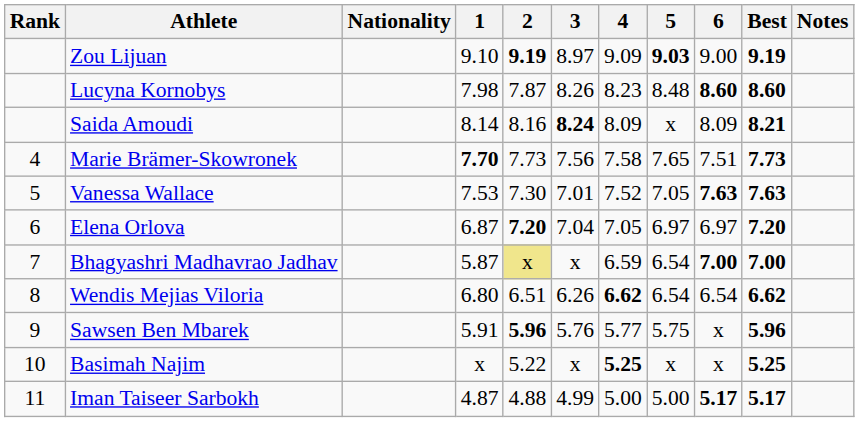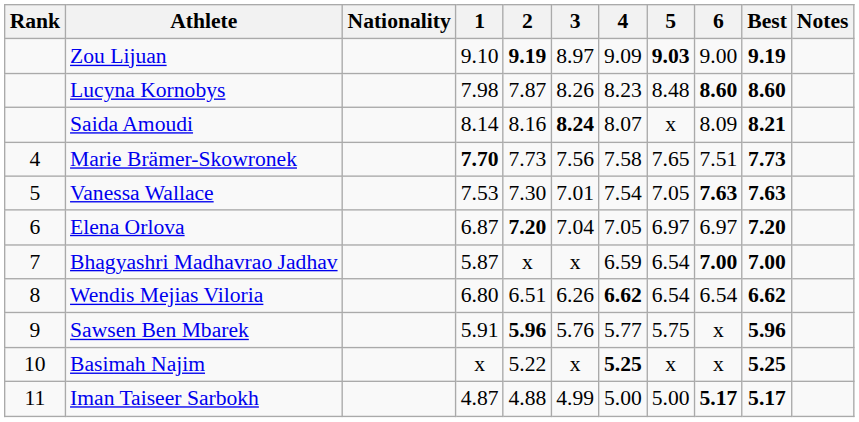 <table class="wikitable sortable" style="text-align:center">
 <tr>
 <th>Rank</th>
 <th>Athlete</th>
 <th>Nationality</th>
 <th>1</th>
 <th>2</th>
 <th>3</th>
 <th>4</th>
 <th>5</th>
 <th>6</th>
 <th>Best</th>
 <th>Notes</th>
 </tr>
 <tr>
 <td></td>
 <td style="text-align:left;"><a href='#'>Zou Lijuan</a></td>
 <td style="text-align:left;"></td>
 <td>9.10</td>
 <td><strong>9.19</strong></td>
 <td>8.97</td>
 <td>9.09</td>
 <td><strong>9.03</strong></td>
 <td>9.00</td>
 <td><strong>9.19</strong></td>
 <td><strong></strong></td>
 </tr>
 <tr>
 <td></td>
 <td style="text-align:left;"><a href='#'>Lucyna Kornobys</a></td>
 <td style="text-align:left;"></td>
 <td>7.98</td>
 <td>7.87</td>
 <td>8.26</td>
 <td>8.23</td>
 <td>8.48</td>
 <td><strong>8.60</strong></td>
 <td><strong>8.60</strong></td>
 <td></td>
 </tr>
 <tr>
 <td></td>
 <td style="text-align:left;"><a href='#'>Saida Amoudi</a></td>
 <td style="text-align:left;"></td>
 <td>8.14</td>
 <td>8.16</td>
 <td><strong>8.24</strong></td>
-<td>8.09</td>
+<td>8.07</td>
 <td>x</td>
 <td>8.09</td>
 <td><strong>8.21</strong></td>
 <td></td>
 </tr>
 <tr>
 <td>4</td>
 <td style="text-align:left;"><a href='#'>Marie Brämer-Skowronek</a></td>
 <td style="text-align:left;"></td>
 <td><strong>7.70</strong></td>
 <td>7.73</td>
 <td>7.56</td>
 <td>7.58</td>
 <td>7.65</td>
 <td>7.51</td>
 <td><strong>7.73</strong></td>
 <td></td>
 </tr>
 <tr>
 <td>5</td>
 <td style="text-align:left;"><a href='#'>Vanessa Wallace</a></td>
 <td style="text-align:left;"></td>
 <td>7.53</td>
 <td>7.30</td>
 <td>7.01</td>
-<td>7.52</td>
+<td>7.54</td>
 <td>7.05</td>
 <td><strong>7.63</strong></td>
 <td><strong>7.63</strong></td>
 <td></td>
 </tr>
 <tr>
 <td>6</td>
 <td style="text-align:left;"><a href='#'>Elena Orlova</a></td>
 <td style="text-align:left;"></td>
 <td>6.87</td>
 <td><strong>7.20</strong></td>
 <td>7.04</td>
 <td>7.05</td>
 <td>6.97</td>
 <td>6.97</td>
 <td><strong>7.20</strong></td>
 <td></td>
 </tr>
 <tr>
 <td>7</td>
 <td style="text-align:left;"><a href='#'>Bhagyashri Madhavrao Jadhav</a></td>
 <td style="text-align:left;"></td>
 <td>5.87</td>
-<td style="background: khaki;">x</td>
+<td>x</td>
 <td>x</td>
 <td>6.59</td>
 <td>6.54</td>
 <td><strong>7.00</strong></td>
 <td><strong>7.00</strong></td>
 <td></td>
 </tr>
 <tr>
 <td>8</td>
 <td style="text-align:left;"><a href='#'>Wendis Mejias Viloria</a></td>
 <td style="text-align:left;"></td>
 <td>6.80</td>
 <td>6.51</td>
 <td>6.26</td>
 <td><strong>6.62</strong></td>
 <td>6.54</td>
 <td>6.54</td>
 <td><strong>6.62</strong></td>
 <td></td>
 </tr>
 <tr>
 <td>9</td>
 <td style="text-align:left;"><a href='#'>Sawsen Ben Mbarek</a></td>
 <td style="text-align:left;"></td>
 <td>5.91</td>
 <td><strong>5.96</strong></td>
 <td>5.76</td>
 <td>5.77</td>
 <td>5.75</td>
 <td>x</td>
 <td><strong>5.96</strong></td>
 <td></td>
 </tr>
 <tr>
 <td>10</td>
 <td style="text-align:left;"><a href='#'>Basimah Najim</a></td>
 <td style="text-align:left;"></td>
 <td>x</td>
 <td>5.22</td>
 <td>x</td>
 <td><strong>5.25</strong></td>
 <td>x</td>
 <td>x</td>
 <td><strong>5.25</strong></td>
 <td></td>
 </tr>
 <tr>
 <td>11</td>
 <td style="text-align:left;"><a href='#'>Iman Taiseer Sarbokh</a></td>
 <td style="text-align:left;"></td>
 <td>4.87</td>
 <td>4.88</td>
 <td>4.99</td>
 <td>5.00</td>
 <td>5.00</td>
 <td><strong>5.17</strong></td>
 <td><strong>5.17</strong></td>
 <td></td>
 </tr>
 </table>
